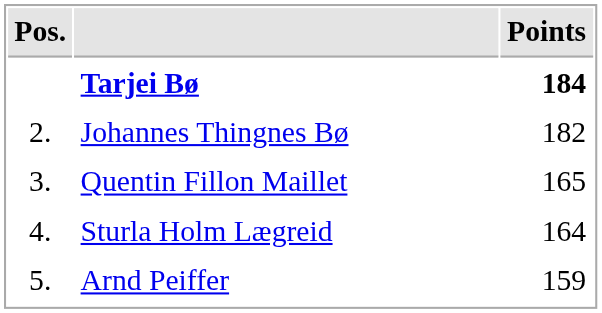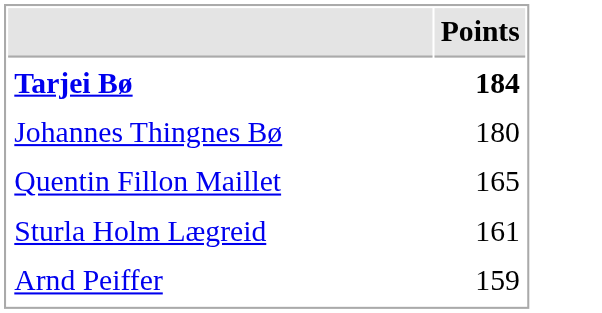 <table cellspacing="1" cellpadding="3" style="border:1px solid #AAAAAA;font-size:90%">
 <tr bgcolor="#E4E4E4">
-<th style="border-bottom:1px solid #AAAAAA" width=10>Pos.</th>
 <th style="border-bottom:1px solid #AAAAAA" width=200></th>
 <th style="border-bottom:1px solid #AAAAAA" width=20>Points</th>
 </tr>
 <tr>
-<td align="center"><strong><span>  </span></strong></td>
 <td> <strong><a href='#'>Tarjei Bø</a></strong></td>
 <td align="right"><strong>184</strong></td>
 </tr>
 <tr>
-<td align="center">2.</td>
 <td> <a href='#'>Johannes Thingnes Bø</a></td>
-<td align="right">182</td>
+<td align="right">180</td>
 </tr>
 <tr>
-<td align="center">3.</td>
 <td> <a href='#'>Quentin Fillon Maillet</a></td>
 <td align="right">165</td>
 </tr>
 <tr>
-<td align="center">4.</td>
 <td> <a href='#'>Sturla Holm Lægreid</a></td>
-<td align="right">164</td>
+<td align="right">161</td>
 </tr>
 <tr>
-<td align="center">5.</td>
 <td> <a href='#'>Arnd Peiffer</a></td>
 <td align="right">159</td>
 </tr>
 </table>
